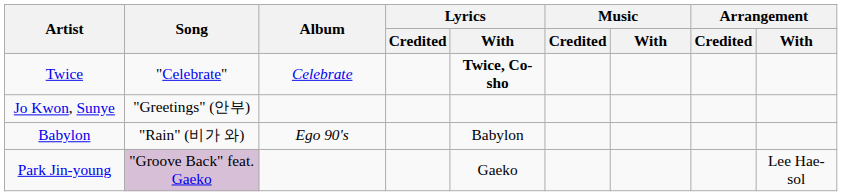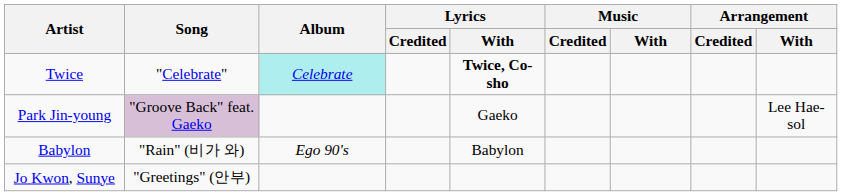 <table class="wikitable plainrowheaders" style="text-align:center;">
 <tr>
 <th rowspan="2" width="300px">Artist</th>
 <th rowspan="2" width="300px">Song</th>
 <th rowspan="2" width="300px">Album</th>
 <th colspan="2">Lyrics</th>
 <th colspan="2">Music</th>
 <th colspan="2">Arrangement</th>
 </tr>
 <tr>
 <th width="50px">Credited</th>
 <th width="200px">With</th>
 <th width="50px">Credited</th>
 <th width="200px">With</th>
 <th width="50px">Credited</th>
 <th width="200px">With</th>
 </tr>
 <tr>
 <td><a href='#'>Twice</a></td>
 <td>"<a href='#'>Celebrate</a>"</td>
-<td><em><a href='#'>Celebrate</a></em></td>
+<td style="background: paleturquoise;"><em><a href='#'>Celebrate</a></em></td>
 <td></td>
 <td><strong>Twice, Co-sho</strong></td>
+<td></td>
+<td></td>
+<td></td>
+<td></td>
+</tr>
+<tr>
+<td><a href='#'>Park Jin-young</a></td>
+<td style="background-color:#D8BFD8">"Groove Back" feat. <a href='#'>Gaeko</a></td>
+<td></td>
+<td></td>
+<td>Gaeko</td>
+<td></td>
+<td></td>
+<td></td>
+<td>Lee Hae-sol</td>
+</tr>
+<tr>
+<td><a href='#'>Babylon</a></td>
+<td>"Rain" (비가 와)</td>
+<td><em>Ego 90's</em></td>
+<td></td>
+<td>Babylon</td>
 <td></td>
 <td></td>
 <td></td>
 <td></td>
 </tr>
 <tr>
 <td><a href='#'>Jo Kwon</a>, <a href='#'>Sunye</a></td>
 <td>"Greetings" (안부)</td>
 <td></td>
 <td></td>
 <td></td>
 <td></td>
 <td></td>
 <td></td>
 <td></td>
 </tr>
-<tr>
-<td><a href='#'>Babylon</a></td>
-<td>"Rain" (비가 와)</td>
-<td><em>Ego 90's</em></td>
-<td></td>
-<td>Babylon</td>
-<td></td>
-<td></td>
-<td></td>
-<td></td>
-</tr>
-<tr>
-<td><a href='#'>Park Jin-young</a></td>
-<td style="background-color:#D8BFD8">"Groove Back" feat. <a href='#'>Gaeko</a></td>
-<td></td>
-<td></td>
-<td>Gaeko</td>
-<td></td>
-<td></td>
-<td></td>
-<td>Lee Hae-sol</td>
-</tr>
 </table>
